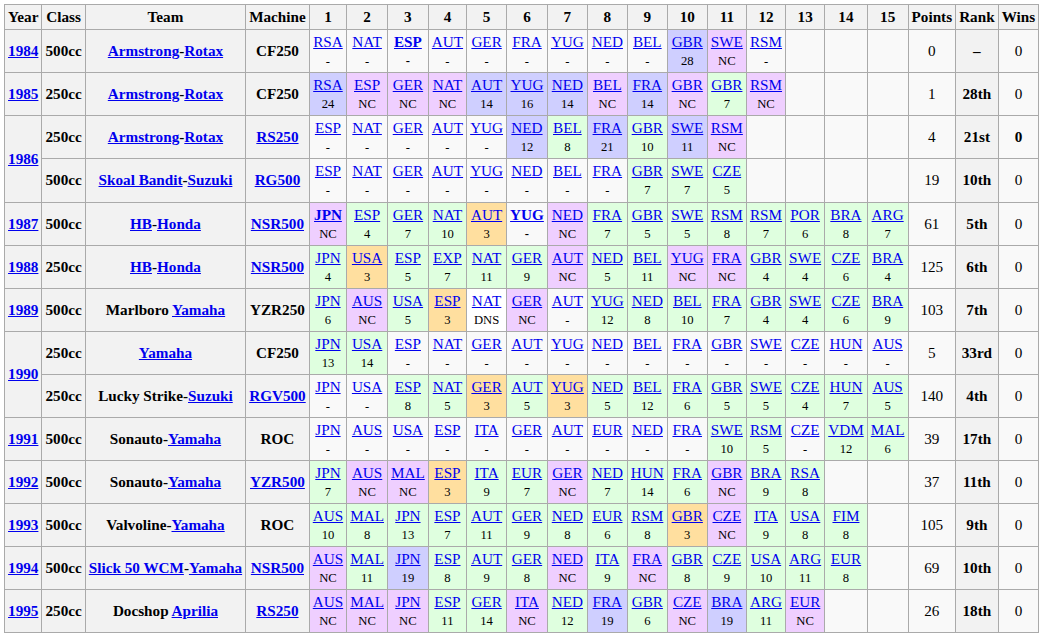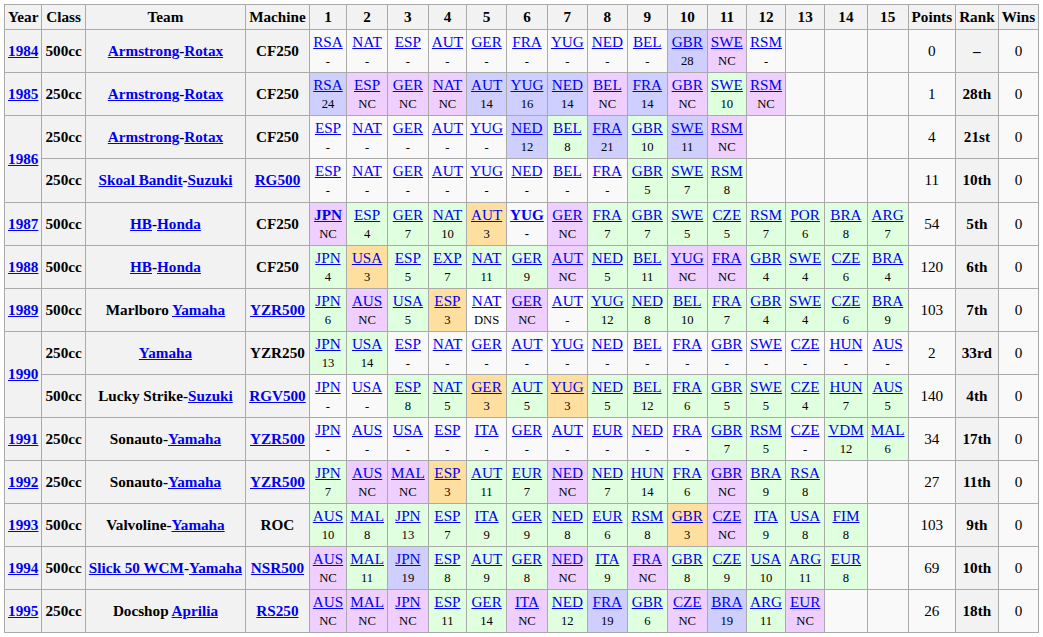 <table class="wikitable" style="text-align:center; font-size:95%">
 <tr>
 <th>Year</th>
 <th>Class</th>
 <th>Team</th>
 <th>Machine</th>
 <th>1</th>
 <th>2</th>
 <th>3</th>
 <th>4</th>
 <th>5</th>
 <th>6</th>
 <th>7</th>
 <th>8</th>
 <th>9</th>
 <th>10</th>
 <th>11</th>
 <th>12</th>
 <th>13</th>
 <th>14</th>
 <th>15</th>
 <th>Points</th>
 <th>Rank</th>
 <th>Wins</th>
 </tr>
 <tr>
 <th><a href='#'>1984</a></th>
 <th>500cc</th>
 <th><a href='#'>Armstrong</a>-<a href='#'>Rotax</a></th>
 <th>CF250</th>
 <td><a href='#'>RSA</a><br><small>-</small></td>
 <td><a href='#'>NAT</a><br><small>-</small></td>
-<td><strong><a href='#'>ESP</a><br><small>-</small></strong></td>
+<td><a href='#'>ESP</a><br><small>-</small></td>
 <td><a href='#'>AUT</a><br><small>-</small></td>
 <td><a href='#'>GER</a><br><small>-</small></td>
 <td><a href='#'>FRA</a><br><small>-</small></td>
 <td><a href='#'>YUG</a><br><small>-</small></td>
 <td><a href='#'>NED</a><br><small>-</small></td>
 <td><a href='#'>BEL</a><br><small>-</small></td>
 <td style="background:#CFCFFF;"><a href='#'>GBR</a><br><small>28</small></td>
 <td style="background:#EFCFFF;"><a href='#'>SWE</a><br><small>NC</small></td>
 <td><a href='#'>RSM</a><br><small>-</small></td>
 <td></td>
 <td></td>
 <td></td>
 <td>0</td>
 <th>–</th>
 <td>0</td>
 </tr>
 <tr>
 <th><a href='#'>1985</a></th>
 <th>250cc</th>
 <th><a href='#'>Armstrong</a>-<a href='#'>Rotax</a></th>
 <th>CF250</th>
 <td style="background:#CFCFFF;"><a href='#'>RSA</a><br><small>24</small></td>
 <td style="background:#EFCFFF;"><a href='#'>ESP</a><br><small>NC</small></td>
 <td style="background:#EFCFFF;"><a href='#'>GER</a><br><small>NC</small></td>
 <td style="background:#EFCFFF;"><a href='#'>NAT</a><br><small>NC</small></td>
 <td style="background:#CFCFFF;"><a href='#'>AUT</a><br><small>14</small></td>
 <td style="background:#CFCFFF;"><a href='#'>YUG</a><br><small>16</small></td>
 <td style="background:#CFCFFF;"><a href='#'>NED</a><br><small>14</small></td>
 <td style="background:#EFCFFF;"><a href='#'>BEL</a><br><small>NC</small></td>
 <td style="background:#CFCFFF;"><a href='#'>FRA</a><br><small>14</small></td>
 <td style="background:#EFCFFF;"><a href='#'>GBR</a><br><small>NC</small></td>
-<td style="background:#DFFFDF;"><a href='#'>GBR</a><br><small>7</small></td>
+<td style="background:#DFFFDF;"><a href='#'>SWE</a><br><small>10</small></td>
 <td style="background:#EFCFFF;"><a href='#'>RSM</a><br><small>NC</small></td>
 <td></td>
 <td></td>
 <td></td>
 <td>1</td>
 <th>28th</th>
 <td>0</td>
 </tr>
 <tr>
 <th rowspan=2><a href='#'>1986</a></th>
 <th>250cc</th>
 <th><a href='#'>Armstrong</a>-<a href='#'>Rotax</a></th>
-<th><a href='#'>RS250</a></th>
+<th>CF250</th>
 <td><a href='#'>ESP</a><br><small>-</small></td>
 <td><a href='#'>NAT</a><br><small>-</small></td>
 <td><a href='#'>GER</a><br><small>-</small></td>
 <td><a href='#'>AUT</a><br><small>-</small></td>
 <td><a href='#'>YUG</a><br><small>-</small></td>
 <td style="background:#CFCFFF;"><a href='#'>NED</a><br><small>12</small></td>
 <td style="background:#DFFFDF;"><a href='#'>BEL</a><br><small>8</small></td>
 <td style="background:#CFCFFF;"><a href='#'>FRA</a><br><small>21</small></td>
 <td style="background:#DFFFDF;"><a href='#'>GBR</a><br><small>10</small></td>
 <td style="background:#CFCFFF;"><a href='#'>SWE</a><br><small>11</small></td>
 <td style="background:#EFCFFF;"><a href='#'>RSM</a><br><small>NC</small></td>
 <td></td>
 <td></td>
 <td></td>
 <td></td>
 <td>4</td>
 <th>21st</th>
-<td><strong>0</strong></td>
+<td>0</td>
 </tr>
 <tr>
-<th>500cc</th>
+<th>250cc</th>
 <th><a href='#'>Skoal Bandit</a>-<a href='#'>Suzuki</a></th>
 <th><a href='#'>RG500</a></th>
 <td><a href='#'>ESP</a><br><small>-</small></td>
 <td><a href='#'>NAT</a><br><small>-</small></td>
 <td><a href='#'>GER</a><br><small>-</small></td>
 <td><a href='#'>AUT</a><br><small>-</small></td>
 <td><a href='#'>YUG</a><br><small>-</small></td>
 <td><a href='#'>NED</a><br><small>-</small></td>
 <td><a href='#'>BEL</a><br><small>-</small></td>
 <td><a href='#'>FRA</a><br><small>-</small></td>
-<td style="background:#DFFFDF;"><a href='#'>GBR</a><br><small>7</small></td>
+<td style="background:#DFFFDF;"><a href='#'>GBR</a><br><small>5</small></td>
 <td style="background:#DFFFDF;"><a href='#'>SWE</a><br><small>7</small></td>
-<td style="background:#DFFFDF;"><a href='#'>CZE</a><br><small>5</small></td>
+<td style="background:#DFFFDF;"><a href='#'>RSM</a><br><small>8</small></td>
 <td></td>
 <td></td>
 <td></td>
 <td></td>
-<td>19</td>
+<td>11</td>
 <th>10th</th>
 <td>0</td>
 </tr>
 <tr>
 <th><a href='#'>1987</a></th>
 <th>500cc</th>
 <th><a href='#'>HB</a>-<a href='#'>Honda</a></th>
-<th><a href='#'>NSR500</a></th>
+<th>CF250</th>
 <td style="background:#EFCFFF;"><strong><a href='#'>JPN</a></strong><br><small>NC</small></td>
 <td style="background:#DFFFDF;"><a href='#'>ESP</a><br><small>4</small></td>
 <td style="background:#DFFFDF;"><a href='#'>GER</a><br><small>7</small></td>
 <td style="background:#DFFFDF;"><a href='#'>NAT</a><br><small>10</small></td>
 <td style="background:#FFDF9F;"><a href='#'>AUT</a><br><small>3</small></td>
 <td><strong><a href='#'>YUG</a><br><small>-</small></strong></td>
-<td style="background:#EFCFFF;"><a href='#'>NED</a><br><small>NC</small></td>
+<td style="background:#EFCFFF;"><a href='#'>GER</a><br><small>NC</small></td>
 <td style="background:#DFFFDF;"><a href='#'>FRA</a><br><small>7</small></td>
-<td style="background:#DFFFDF;"><a href='#'>GBR</a><br><small>5</small></td>
+<td style="background:#DFFFDF;"><a href='#'>GBR</a><br><small>7</small></td>
 <td style="background:#DFFFDF;"><a href='#'>SWE</a><br><small>5</small></td>
-<td style="background:#DFFFDF;"><a href='#'>RSM</a><br><small>8</small></td>
+<td style="background:#DFFFDF;"><a href='#'>CZE</a><br><small>5</small></td>
 <td style="background:#DFFFDF;"><a href='#'>RSM</a><br><small>7</small></td>
 <td style="background:#DFFFDF;"><a href='#'>POR</a><br><small>6</small></td>
 <td style="background:#DFFFDF;"><a href='#'>BRA</a><br><small>8</small></td>
 <td style="background:#DFFFDF;"><a href='#'>ARG</a><br><small>7</small></td>
-<td>61</td>
+<td>54</td>
 <th>5th</th>
 <td>0</td>
 </tr>
 <tr>
 <th><a href='#'>1988</a></th>
-<th>250cc</th>
+<th>500cc</th>
 <th><a href='#'>HB</a>-<a href='#'>Honda</a></th>
-<th><a href='#'>NSR500</a></th>
+<th>CF250</th>
 <td style="background:#DFFFDF;"><a href='#'>JPN</a><br><small>4</small></td>
 <td style="background:#FFDF9F;"><a href='#'>USA</a><br><small>3</small></td>
 <td style="background:#DFFFDF;"><a href='#'>ESP</a><br><small>5</small></td>
 <td style="background:#DFFFDF;"><a href='#'>EXP</a><br><small>7</small></td>
 <td style="background:#DFFFDF;"><a href='#'>NAT</a><br><small>11</small></td>
 <td style="background:#DFFFDF;"><a href='#'>GER</a><br><small>9</small></td>
 <td style="background:#EFCFFF;"><a href='#'>AUT</a><br><small>NC</small></td>
 <td style="background:#DFFFDF;"><a href='#'>NED</a><br><small>5</small></td>
 <td style="background:#DFFFDF;"><a href='#'>BEL</a><br><small>11</small></td>
 <td style="background:#EFCFFF;"><a href='#'>YUG</a><br><small>NC</small></td>
 <td style="background:#EFCFFF;"><a href='#'>FRA</a><br><small>NC</small></td>
 <td style="background:#DFFFDF;"><a href='#'>GBR</a><br><small>4</small></td>
 <td style="background:#DFFFDF;"><a href='#'>SWE</a><br><small>4</small></td>
 <td style="background:#DFFFDF;"><a href='#'>CZE</a><br><small>6</small></td>
 <td style="background:#DFFFDF;"><a href='#'>BRA</a><br><small>4</small></td>
-<td>125</td>
+<td>120</td>
 <th>6th</th>
 <td>0</td>
 </tr>
 <tr>
 <th><a href='#'>1989</a></th>
 <th>500cc</th>
 <th>Marlboro <a href='#'>Yamaha</a></th>
-<th>YZR250</th>
+<th><a href='#'>YZR500</a></th>
 <td style="background:#DFFFDF;"><a href='#'>JPN</a><br><small>6</small></td>
 <td style="background:#EFCFFF;"><a href='#'>AUS</a><br><small>NC</small></td>
 <td style="background:#DFFFDF;"><a href='#'>USA</a><br><small>5</small></td>
 <td style="background:#FFDF9F;"><a href='#'>ESP</a><br><small>3</small></td>
 <td style="background:#ffffff;"><a href='#'>NAT</a><br><small>DNS</small></td>
 <td style="background:#EFCFFF;"><a href='#'>GER</a><br><small>NC</small></td>
 <td><a href='#'>AUT</a><br><small>-</small></td>
 <td style="background:#DFFFDF;"><a href='#'>YUG</a><br><small>12</small></td>
 <td style="background:#DFFFDF;"><a href='#'>NED</a><br><small>8</small></td>
 <td style="background:#DFFFDF;"><a href='#'>BEL</a><br><small>10</small></td>
 <td style="background:#DFFFDF;"><a href='#'>FRA</a><br><small>7</small></td>
 <td style="background:#DFFFDF;"><a href='#'>GBR</a><br><small>4</small></td>
 <td style="background:#DFFFDF;"><a href='#'>SWE</a><br><small>4</small></td>
 <td style="background:#DFFFDF;"><a href='#'>CZE</a><br><small>6</small></td>
 <td style="background:#DFFFDF;"><a href='#'>BRA</a><br><small>9</small></td>
 <td>103</td>
 <th>7th</th>
 <td>0</td>
 </tr>
 <tr>
 <th rowspan=2><a href='#'>1990</a></th>
 <th>250cc</th>
 <th><a href='#'>Yamaha</a></th>
-<th>CF250</th>
+<th>YZR250</th>
 <td style="background:#DFFFDF;"><a href='#'>JPN</a><br><small>13</small></td>
 <td style="background:#DFFFDF;"><a href='#'>USA</a><br><small>14</small></td>
 <td><a href='#'>ESP</a><br><small>-</small></td>
 <td><a href='#'>NAT</a><br><small>-</small></td>
 <td><a href='#'>GER</a><br><small>-</small></td>
 <td><a href='#'>AUT</a><br><small>-</small></td>
 <td><a href='#'>YUG</a><br><small>-</small></td>
 <td><a href='#'>NED</a><br><small>-</small></td>
 <td><a href='#'>BEL</a><br><small>-</small></td>
 <td><a href='#'>FRA</a><br><small>-</small></td>
 <td><a href='#'>GBR</a><br><small>-</small></td>
 <td><a href='#'>SWE</a><br><small>-</small></td>
 <td><a href='#'>CZE</a><br><small>-</small></td>
 <td><a href='#'>HUN</a><br><small>-</small></td>
 <td><a href='#'>AUS</a><br><small>-</small></td>
-<td>5</td>
+<td>2</td>
 <th>33rd</th>
 <td>0</td>
 </tr>
 <tr>
-<th>250cc</th>
+<th>500cc</th>
 <th>Lucky Strike-<a href='#'>Suzuki</a></th>
 <th><a href='#'>RGV500</a></th>
 <td><a href='#'>JPN</a><br><small>-</small></td>
 <td><a href='#'>USA</a><br><small>-</small></td>
 <td style="background:#DFFFDF;"><a href='#'>ESP</a><br><small>8</small></td>
 <td style="background:#DFFFDF;"><a href='#'>NAT</a><br><small>5</small></td>
 <td style="background:#FFDF9F;"><a href='#'>GER</a><br><small>3</small></td>
 <td style="background:#DFFFDF;"><a href='#'>AUT</a><br><small>5</small></td>
 <td style="background:#FFDF9F;"><a href='#'>YUG</a><br><small>3</small></td>
 <td style="background:#DFFFDF;"><a href='#'>NED</a><br><small>5</small></td>
 <td style="background:#DFFFDF;"><a href='#'>BEL</a><br><small>12</small></td>
 <td style="background:#DFFFDF;"><a href='#'>FRA</a><br><small>6</small></td>
 <td style="background:#DFFFDF;"><a href='#'>GBR</a><br><small>5</small></td>
 <td style="background:#DFFFDF;"><a href='#'>SWE</a><br><small>5</small></td>
 <td style="background:#DFFFDF;"><a href='#'>CZE</a><br><small>4</small></td>
 <td style="background:#DFFFDF;"><a href='#'>HUN</a><br><small>7</small></td>
 <td style="background:#DFFFDF;"><a href='#'>AUS</a><br><small>5</small></td>
 <td>140</td>
 <th>4th</th>
 <td>0</td>
 </tr>
 <tr>
 <th><a href='#'>1991</a></th>
-<th>500cc</th>
+<th>250cc</th>
 <th>Sonauto-<a href='#'>Yamaha</a></th>
-<th>ROC</th>
+<th><a href='#'>YZR500</a></th>
 <td><a href='#'>JPN</a><br><small>-</small></td>
 <td><a href='#'>AUS</a><br><small>-</small></td>
 <td><a href='#'>USA</a><br><small>-</small></td>
 <td><a href='#'>ESP</a><br><small>-</small></td>
 <td><a href='#'>ITA</a><br><small>-</small></td>
 <td><a href='#'>GER</a><br><small>-</small></td>
 <td><a href='#'>AUT</a><br><small>-</small></td>
 <td><a href='#'>EUR</a><br><small>-</small></td>
 <td><a href='#'>NED</a><br><small>-</small></td>
 <td><a href='#'>FRA</a><br><small>-</small></td>
-<td style="background:#DFFFDF;"><a href='#'>SWE</a><br><small>10</small></td>
+<td style="background:#DFFFDF;"><a href='#'>GBR</a><br><small>7</small></td>
 <td style="background:#DFFFDF;"><a href='#'>RSM</a><br><small>5</small></td>
 <td><a href='#'>CZE</a><br><small>-</small></td>
 <td style="background:#DFFFDF;"><a href='#'>VDM</a><br><small>12</small></td>
 <td style="background:#DFFFDF;"><a href='#'>MAL</a><br><small>6</small></td>
-<td>39</td>
+<td>34</td>
 <th>17th</th>
 <td>0</td>
 </tr>
 <tr>
 <th><a href='#'>1992</a></th>
-<th>500cc</th>
+<th>250cc</th>
 <th>Sonauto-<a href='#'>Yamaha</a></th>
 <th><a href='#'>YZR500</a></th>
 <td style="background:#DFFFDF;"><a href='#'>JPN</a><br><small>7</small></td>
 <td style="background:#EFCFFF;"><a href='#'>AUS</a><br><small>NC</small></td>
 <td style="background:#EFCFFF;"><a href='#'>MAL</a><br><small>NC</small></td>
 <td style="background:#FFDF9F;"><a href='#'>ESP</a><br><small>3</small></td>
-<td style="background:#DFFFDF;"><a href='#'>ITA</a><br><small>9</small></td>
+<td style="background:#DFFFDF;"><a href='#'>AUT</a><br><small>11</small></td>
 <td style="background:#DFFFDF;"><a href='#'>EUR</a><br><small>7</small></td>
-<td style="background:#EFCFFF;"><a href='#'>GER</a><br><small>NC</small></td>
+<td style="background:#EFCFFF;"><a href='#'>NED</a><br><small>NC</small></td>
 <td style="background:#DFFFDF;"><a href='#'>NED</a><br><small>7</small></td>
 <td style="background:#DFFFDF;"><a href='#'>HUN</a><br><small>14</small></td>
 <td style="background:#DFFFDF;"><a href='#'>FRA</a><br><small>6</small></td>
 <td style="background:#EFCFFF;"><a href='#'>GBR</a><br><small>NC</small></td>
 <td style="background:#DFFFDF;"><a href='#'>BRA</a><br><small>9</small></td>
 <td style="background:#DFFFDF;"><a href='#'>RSA</a><br><small>8</small></td>
 <td></td>
 <td></td>
-<td>37</td>
+<td>27</td>
 <th>11th</th>
 <td>0</td>
 </tr>
 <tr>
 <th><a href='#'>1993</a></th>
 <th>500cc</th>
 <th>Valvoline-<a href='#'>Yamaha</a></th>
 <th>ROC</th>
 <td style="background:#DFFFDF;"><a href='#'>AUS</a><br><small>10</small></td>
 <td style="background:#DFFFDF;"><a href='#'>MAL</a><br><small>8</small></td>
 <td style="background:#DFFFDF;"><a href='#'>JPN</a><br><small>13</small></td>
 <td style="background:#DFFFDF;"><a href='#'>ESP</a><br><small>7</small></td>
-<td style="background:#DFFFDF;"><a href='#'>AUT</a><br><small>11</small></td>
+<td style="background:#DFFFDF;"><a href='#'>ITA</a><br><small>9</small></td>
 <td style="background:#DFFFDF;"><a href='#'>GER</a><br><small>9</small></td>
 <td style="background:#DFFFDF;"><a href='#'>NED</a><br><small>8</small></td>
 <td style="background:#DFFFDF;"><a href='#'>EUR</a><br><small>6</small></td>
 <td style="background:#DFFFDF;"><a href='#'>RSM</a><br><small>8</small></td>
 <td style="background:#FFDF9F;"><a href='#'>GBR</a><br><small>3</small></td>
 <td style="background:#EFCFFF;"><a href='#'>CZE</a><br><small>NC</small></td>
 <td style="background:#DFFFDF;"><a href='#'>ITA</a><br><small>9</small></td>
 <td style="background:#DFFFDF;"><a href='#'>USA</a><br><small>8</small></td>
 <td style="background:#DFFFDF;"><a href='#'>FIM</a><br><small>8</small></td>
 <td></td>
-<td>105</td>
+<td>103</td>
 <th>9th</th>
 <td>0</td>
 </tr>
 <tr>
 <th><a href='#'>1994</a></th>
 <th>500cc</th>
 <th><a href='#'>Slick 50 WCM</a>-<a href='#'>Yamaha</a></th>
 <th><a href='#'>NSR500</a></th>
 <td style="background:#EFCFFF;"><a href='#'>AUS</a><br><small>NC</small></td>
 <td style="background:#DFFFDF;"><a href='#'>MAL</a><br><small>11</small></td>
 <td style="background:#CFCFFF;"><a href='#'>JPN</a><br><small>19</small></td>
 <td style="background:#DFFFDF;"><a href='#'>ESP</a><br><small>8</small></td>
 <td style="background:#DFFFDF;"><a href='#'>AUT</a><br><small>9</small></td>
 <td style="background:#DFFFDF;"><a href='#'>GER</a><br><small>8</small></td>
 <td style="background:#EFCFFF;"><a href='#'>NED</a><br><small>NC</small></td>
 <td style="background:#DFFFDF;"><a href='#'>ITA</a><br><small>9</small></td>
 <td style="background:#EFCFFF;"><a href='#'>FRA</a><br><small>NC</small></td>
 <td style="background:#DFFFDF;"><a href='#'>GBR</a><br><small>8</small></td>
 <td style="background:#DFFFDF;"><a href='#'>CZE</a><br><small>9</small></td>
 <td style="background:#DFFFDF;"><a href='#'>USA</a><br><small>10</small></td>
 <td style="background:#DFFFDF;"><a href='#'>ARG</a><br><small>11</small></td>
 <td style="background:#DFFFDF;"><a href='#'>EUR</a><br><small>8</small></td>
 <td></td>
 <td>69</td>
 <th>10th</th>
 <td>0</td>
 </tr>
 <tr>
 <th><a href='#'>1995</a></th>
 <th>250cc</th>
 <th>Docshop <a href='#'>Aprilia</a></th>
 <th><a href='#'>RS250</a></th>
 <td style="background:#EFCFFF;"><a href='#'>AUS</a><br><small>NC</small></td>
 <td style="background:#EFCFFF;"><a href='#'>MAL</a><br><small>NC</small></td>
 <td style="background:#EFCFFF;"><a href='#'>JPN</a><br><small>NC</small></td>
 <td style="background:#DFFFDF;"><a href='#'>ESP</a><br><small>11</small></td>
 <td style="background:#DFFFDF;"><a href='#'>GER</a><br><small>14</small></td>
 <td style="background:#EFCFFF;"><a href='#'>ITA</a><br><small>NC</small></td>
 <td style="background:#DFFFDF;"><a href='#'>NED</a><br><small>12</small></td>
 <td style="background:#CFCFFF;"><a href='#'>FRA</a><br><small>19</small></td>
 <td style="background:#DFFFDF;"><a href='#'>GBR</a><br><small>6</small></td>
 <td style="background:#EFCFFF;"><a href='#'>CZE</a><br><small>NC</small></td>
 <td style="background:#CFCFFF;"><a href='#'>BRA</a><br><small>19</small></td>
 <td style="background:#DFFFDF;"><a href='#'>ARG</a><br><small>11</small></td>
 <td style="background:#EFCFFF;"><a href='#'>EUR</a><br><small>NC</small></td>
 <td></td>
 <td></td>
 <td>26</td>
 <th>18th</th>
 <td>0</td>
 </tr>
 <tr>
 </tr>
 </table>
